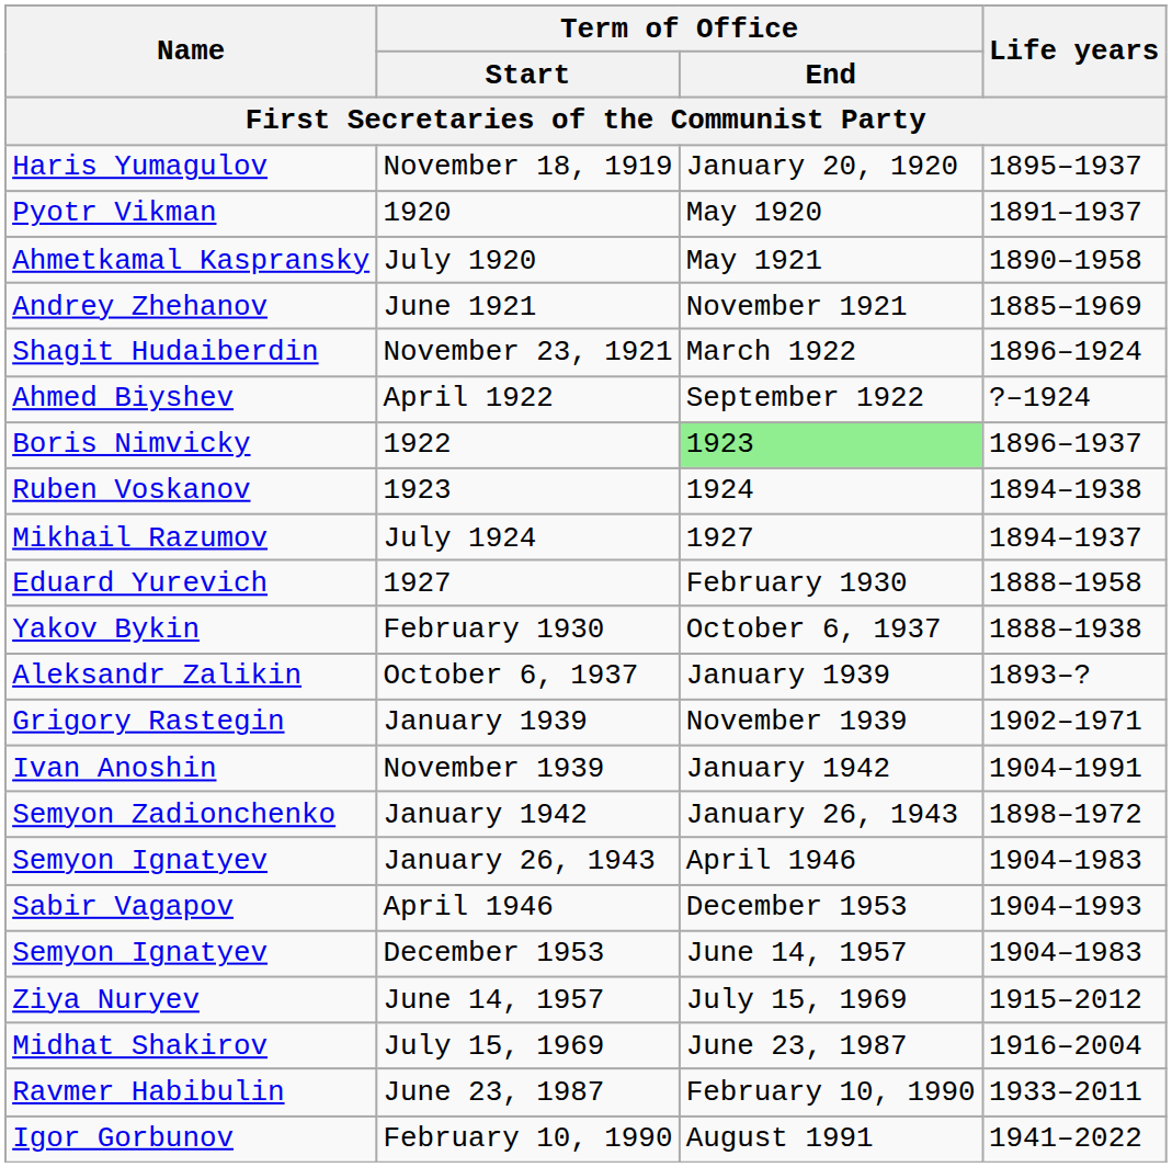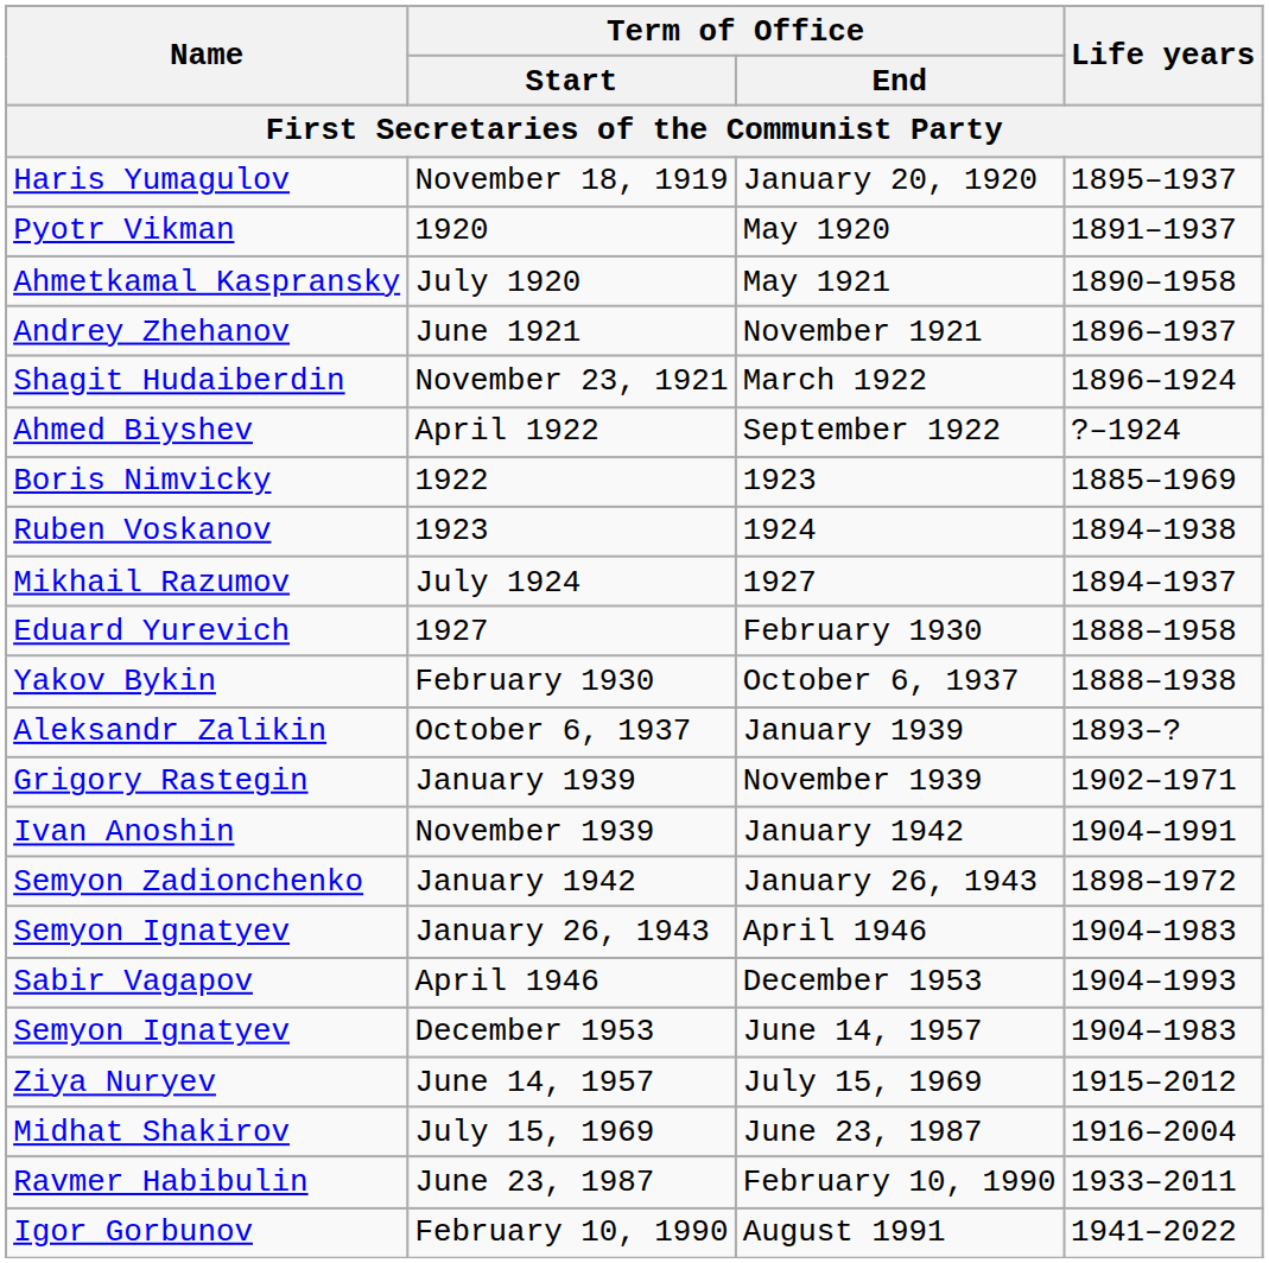 <table class="wikitable">
 <tr>
 <th rowspan="2">Name</th>
 <th colspan="2">Term of Office</th>
 <th rowspan="2">Life years</th>
 </tr>
 <tr>
 <th>Start</th>
 <th>End</th>
 </tr>
 <tr>
 <th colspan="4">First Secretaries of the Communist Party</th>
 </tr>
 <tr>
 <td><a href='#'>Haris Yumagulov</a></td>
 <td>November 18, 1919</td>
 <td>January 20, 1920</td>
 <td>1895–1937</td>
 </tr>
 <tr>
 <td><a href='#'>Pyotr Vikman</a></td>
 <td>1920</td>
 <td>May 1920</td>
 <td>1891–1937</td>
 </tr>
 <tr>
 <td><a href='#'>Ahmetkamal Kaspransky</a></td>
 <td>July 1920</td>
 <td>May 1921</td>
 <td>1890–1958</td>
 </tr>
 <tr>
 <td><a href='#'>Andrey Zhehanov</a></td>
 <td>June 1921</td>
 <td>November 1921</td>
-<td>1885–1969</td>
+<td>1896–1937</td>
 </tr>
 <tr>
 <td><a href='#'>Shagit Hudaiberdin</a></td>
 <td>November 23, 1921</td>
 <td>March 1922</td>
 <td>1896–1924</td>
 </tr>
 <tr>
 <td><a href='#'>Ahmed Biyshev</a></td>
 <td>April 1922</td>
 <td>September 1922</td>
 <td>?–1924</td>
 </tr>
 <tr>
 <td><a href='#'>Boris Nimvicky</a></td>
 <td>1922</td>
-<td style="background: lightgreen;">1923</td>
-<td>1896–1937</td>
+<td>1923</td>
+<td>1885–1969</td>
 </tr>
 <tr>
 <td><a href='#'>Ruben Voskanov</a></td>
 <td>1923</td>
 <td>1924</td>
 <td>1894–1938</td>
 </tr>
 <tr>
 <td><a href='#'>Mikhail Razumov</a></td>
 <td>July 1924</td>
 <td>1927</td>
 <td>1894–1937</td>
 </tr>
 <tr>
 <td><a href='#'>Eduard Yurevich</a></td>
 <td>1927</td>
 <td>February 1930</td>
 <td>1888–1958</td>
 </tr>
 <tr>
 <td><a href='#'>Yakov Bykin</a></td>
 <td>February 1930</td>
 <td>October 6, 1937</td>
 <td>1888–1938</td>
 </tr>
 <tr>
 <td><a href='#'>Aleksandr Zalikin</a></td>
 <td>October 6, 1937</td>
 <td>January 1939</td>
 <td>1893–?</td>
 </tr>
 <tr>
 <td><a href='#'>Grigory Rastegin</a></td>
 <td>January 1939</td>
 <td>November 1939</td>
 <td>1902–1971</td>
 </tr>
 <tr>
 <td><a href='#'>Ivan Anoshin</a></td>
 <td>November 1939</td>
 <td>January 1942</td>
 <td>1904–1991</td>
 </tr>
 <tr>
 <td><a href='#'>Semyon Zadionchenko</a></td>
 <td>January 1942</td>
 <td>January 26, 1943</td>
 <td>1898–1972</td>
 </tr>
 <tr>
 <td><a href='#'>Semyon Ignatyev</a></td>
 <td>January 26, 1943</td>
 <td>April 1946</td>
 <td>1904–1983</td>
 </tr>
 <tr>
 <td><a href='#'>Sabir Vagapov</a></td>
 <td>April 1946</td>
 <td>December 1953</td>
 <td>1904–1993</td>
 </tr>
 <tr>
 <td><a href='#'>Semyon Ignatyev</a></td>
 <td>December 1953</td>
 <td>June 14, 1957</td>
 <td>1904–1983</td>
 </tr>
 <tr>
 <td><a href='#'>Ziya Nuryev</a></td>
 <td>June 14, 1957</td>
 <td>July 15, 1969</td>
 <td>1915–2012</td>
 </tr>
 <tr>
 <td><a href='#'>Midhat Shakirov</a></td>
 <td>July 15, 1969</td>
 <td>June 23, 1987</td>
 <td>1916–2004</td>
 </tr>
 <tr>
 <td><a href='#'>Ravmer Habibulin</a></td>
 <td>June 23, 1987</td>
 <td>February 10, 1990</td>
 <td>1933–2011</td>
 </tr>
 <tr>
 <td><a href='#'>Igor Gorbunov</a></td>
 <td>February 10, 1990</td>
 <td>August 1991</td>
 <td>1941–2022</td>
 </tr>
 </table>
